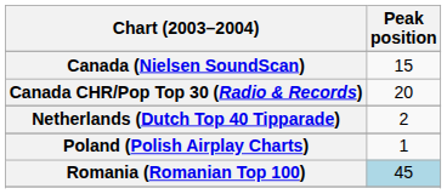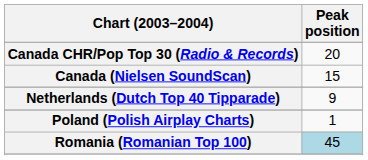 <table class="wikitable sortable plainrowheaders" style="text-align:center">
 <tr>
 <th scope="col">Chart (2003–2004)</th>
 <th scope="col">Peak<br>position</th>
 </tr>
 <tr>
 </tr>
 <tr>
 </tr>
 <tr>
 </tr>
 <tr>
 </tr>
 <tr>
 </tr>
 <tr>
+<th scope="row">Canada CHR/Pop Top 30 (<em><a href='#'>Radio & Records</a></em>)</th>
+<td>20</td>
+</tr>
+<tr>
 <th scope="row">Canada (<a href='#'>Nielsen SoundScan</a>)</th>
 <td align="center">15</td>
-</tr>
-<tr>
-<th scope="row">Canada CHR/Pop Top 30 (<em><a href='#'>Radio & Records</a></em>)</th>
-<td>20</td>
 </tr>
 <tr>
 </tr>
 <tr>
 </tr>
 <tr>
 </tr>
 <tr>
 </tr>
 <tr>
 </tr>
 <tr>
 </tr>
 <tr>
 </tr>
 <tr>
 <th scope="row">Netherlands (<a href='#'>Dutch Top 40 Tipparade</a>)</th>
-<td align="center">2</td>
+<td align="center">9</td>
 </tr>
 <tr>
 </tr>
 <tr>
 <th scope="row">Poland (<a href='#'>Polish Airplay Charts</a>)</th>
 <td>1</td>
 </tr>
 <tr>
 <th scope="row">Romania (<a href='#'>Romanian Top 100</a>)</th>
 <td style="background: lightblue;">45</td>
 </tr>
 <tr>
 </tr>
 <tr>
 </tr>
 <tr>
 </tr>
 <tr>
 </tr>
 <tr>
 </tr>
 <tr>
 </tr>
 <tr>
 </tr>
 <tr>
 </tr>
 <tr>
 </tr>
 </table>
